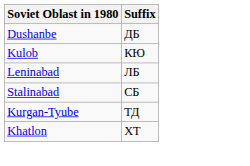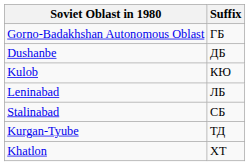 <table class="wikitable" border="1">
 <tr>
 <th>Soviet Oblast in 1980</th>
 <th>Suffix</th>
+</tr>
+<tr>
+<td><a href='#'>Gorno-Badakhshan Autonomous Oblast</a></td>
+<td>ГБ</td>
 </tr>
 <tr>
 <td><a href='#'>Dushanbe</a></td>
 <td>ДБ</td>
 </tr>
 <tr>
 <td><a href='#'>Kulob</a></td>
 <td>КЮ</td>
 </tr>
 <tr>
 <td><a href='#'>Leninabad</a></td>
 <td>ЛБ</td>
 </tr>
 <tr>
 <td><a href='#'>Stalinabad</a></td>
 <td>СБ</td>
 </tr>
 <tr>
 <td><a href='#'>Kurgan-Tyube</a></td>
 <td>ТД</td>
 </tr>
 <tr>
 <td><a href='#'>Khatlon</a></td>
 <td>ХТ</td>
 </tr>
 </table>
